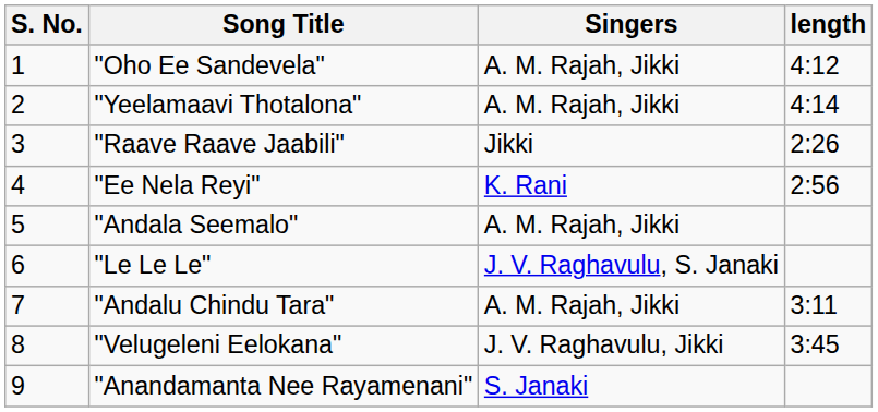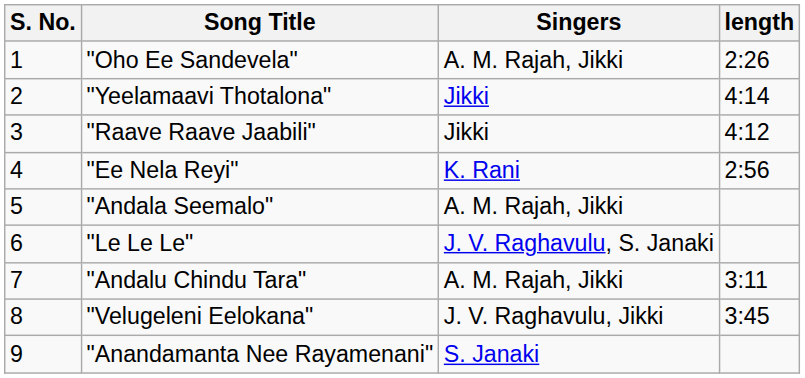 <table class="wikitable">
 <tr>
 <th>S. No.</th>
 <th>Song Title</th>
 <th>Singers</th>
 <th>length</th>
 </tr>
 <tr>
 <td>1</td>
 <td>"Oho Ee Sandevela"</td>
 <td>A. M. Rajah, Jikki</td>
-<td>4:12</td>
+<td>2:26</td>
 </tr>
 <tr>
 <td>2</td>
 <td>"Yeelamaavi Thotalona"</td>
-<td>A. M. Rajah, Jikki</td>
+<td><a href='#'>Jikki</a></td>
 <td>4:14</td>
 </tr>
 <tr>
 <td>3</td>
 <td>"Raave Raave Jaabili"</td>
 <td>Jikki</td>
-<td>2:26</td>
+<td>4:12</td>
 </tr>
 <tr>
 <td>4</td>
 <td>"Ee Nela Reyi"</td>
 <td><a href='#'>K. Rani</a></td>
 <td>2:56</td>
 </tr>
 <tr>
 <td>5</td>
 <td>"Andala Seemalo"</td>
 <td>A. M. Rajah, Jikki</td>
 <td></td>
 </tr>
 <tr>
 <td>6</td>
 <td>"Le Le Le"</td>
 <td><a href='#'>J. V. Raghavulu</a>, S. Janaki</td>
 <td></td>
 </tr>
 <tr>
 <td>7</td>
 <td>"Andalu Chindu Tara"</td>
 <td>A. M. Rajah, Jikki</td>
 <td>3:11</td>
 </tr>
 <tr>
 <td>8</td>
 <td>"Velugeleni Eelokana"</td>
 <td>J. V. Raghavulu, Jikki</td>
 <td>3:45</td>
 </tr>
 <tr>
 <td>9</td>
 <td>"Anandamanta Nee Rayamenani"</td>
 <td><a href='#'>S. Janaki</a></td>
 <td></td>
 </tr>
 </table>
